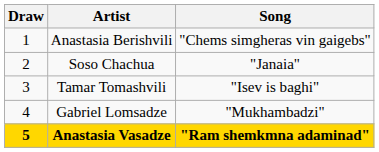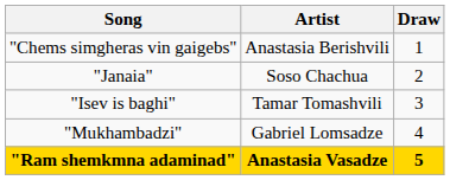 <table class="sortable wikitable" style="text-align:center;">
 <tr>
+<th>Song</th>
+<th>Artist</th>
 <th>Draw</th>
-<th>Artist</th>
-<th>Song</th>
 </tr>
 <tr>
+<td>"Chems simgheras vin gaigebs"<br></td>
+<td>Anastasia Berishvili</td>
 <td>1</td>
-<td>Anastasia Berishvili</td>
-<td>"Chems simgheras vin gaigebs"<br></td>
 </tr>
 <tr>
+<td>"Janaia"<br></td>
+<td>Soso Chachua</td>
 <td>2</td>
-<td>Soso Chachua</td>
-<td>"Janaia"<br></td>
 </tr>
 <tr>
+<td>"Isev is baghi"<br></td>
+<td>Tamar Tomashvili</td>
 <td>3</td>
-<td>Tamar Tomashvili</td>
-<td>"Isev is baghi"<br></td>
 </tr>
 <tr>
+<td>"Mukhambadzi"<br></td>
+<td>Gabriel Lomsadze</td>
 <td>4</td>
-<td>Gabriel Lomsadze</td>
-<td>"Mukhambadzi"<br></td>
 </tr>
 <tr>
+<td bgcolor="gold"><strong>"Ram shemkmna adaminad"<br></strong></td>
+<td bgcolor="gold"><strong>Anastasia Vasadze</strong></td>
 <td bgcolor="gold"><strong>5</strong></td>
-<td bgcolor="gold"><strong>Anastasia Vasadze</strong></td>
-<td bgcolor="gold"><strong>"Ram shemkmna adaminad"<br></strong></td>
 </tr>
 </table>
